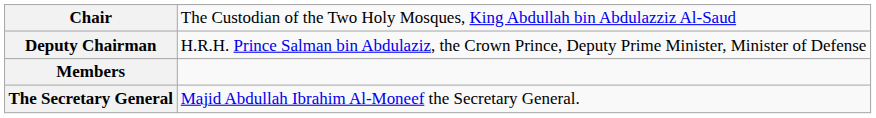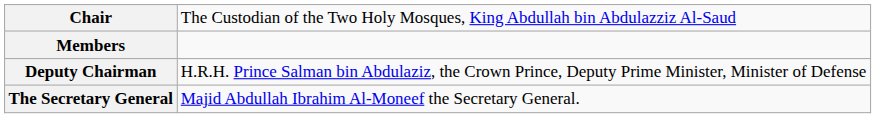 <table class="wikitable">
 <tr>
 <th>Chair</th>
 <td>The Custodian of the Two Holy Mosques, <a href='#'>King Abdullah bin Abdulazziz Al-Saud</a></td>
 </tr>
 <tr>
+<th>Members</th>
+<td></td>
+</tr>
+<tr>
 <th>Deputy Chairman</th>
 <td>H.R.H. <a href='#'>Prince Salman bin Abdulaziz</a>, the Crown Prince, Deputy Prime Minister, Minister of Defense</td>
-</tr>
-<tr>
-<th>Members</th>
-<td></td>
 </tr>
 <tr>
 <th>The Secretary General</th>
 <td><a href='#'>Majid Abdullah Ibrahim Al-Moneef</a> the Secretary General.</td>
 </tr>
 </table>
